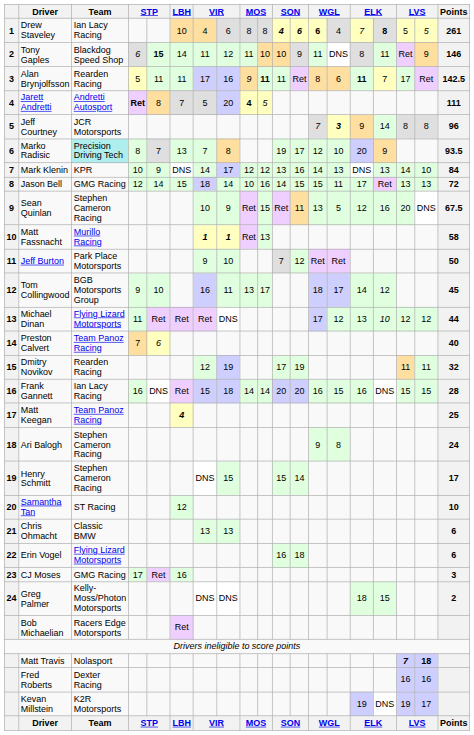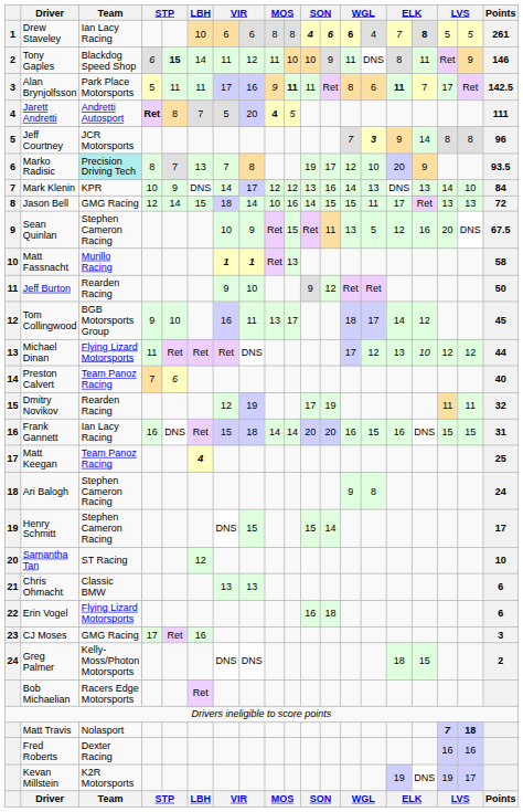 <table class="wikitable" style="font-size: 85%; text-align:center;">
 <tr>
 <th></th>
 <th>Driver</th>
 <th>Team</th>
 <th colspan=2><a href='#'>STP</a><br></th>
 <th><a href='#'>LBH</a><br></th>
 <th colspan=2><a href='#'>VIR</a><br></th>
 <th colspan=2><a href='#'>MOS</a><br></th>
 <th colspan=2><a href='#'>SON</a><br></th>
 <th colspan=2><a href='#'>WGL</a><br></th>
 <th colspan=2><a href='#'>ELK</a><br></th>
 <th colspan=2><a href='#'>LVS</a><br></th>
 <th>Points</th>
 </tr>
 <tr>
 <th>1</th>
 <td align=left> Drew Staveley</td>
 <td align=left> Ian Lacy Racing</td>
 <td></td>
 <td></td>
 <td style="background:#FFDF9F;">10</td>
-<td style="background:#FFDF9F;">4</td>
+<td style="background:#FFDF9F;">6</td>
 <td style="background:#DFDFDF;">6</td>
 <td style="background:#DFDFDF;">8</td>
 <td style="background:#DFDFDF;">8</td>
 <td style="background:#FFFFBF;"><strong><em>4</em></strong></td>
 <td style="background:#FFFFBF;"><strong><em>6</em></strong></td>
 <td style="background:#FFFFBF;"><strong>6</strong></td>
 <td style="background:#DFDFDF;">4</td>
 <td style="background:#FFFFBF;"><em>7</em></td>
 <td style="background:#DFDFDF;"><strong>8</strong></td>
 <td style="background:#FFFFBF;">5</td>
 <td style="background:#FFFFBF;"><em>5</em></td>
 <th>261</th>
 </tr>
 <tr>
 <th>2</th>
 <td align=left> Tony Gaples</td>
 <td align=left> Blackdog Speed Shop</td>
 <td style="background:#DFDFDF;"><em>6</em></td>
 <td style="background:#DFFFDF;"><strong>15</strong></td>
 <td style="background:#DFFFDF;">14</td>
 <td style="background:#DFFFDF;">11</td>
 <td style="background:#DFFFDF;">12</td>
 <td style="background:#DFFFDF;">11</td>
 <td style="background:#FFDF9F;">10</td>
 <td style="background:#FFDF9F;">10</td>
 <td style="background:#DFDFDF;">9</td>
 <td style="background:#DFFFDF;">11</td>
 <td style="background:#FFFFFF;">DNS</td>
 <td style="background:#DFDFDF;">8</td>
 <td style="background:#DFFFDF;">11</td>
 <td style="background:#EFCFFF;">Ret</td>
 <td style="background:#FFDF9F;">9</td>
 <th>146</th>
 </tr>
 <tr>
 <th>3</th>
 <td align=left> Alan Brynjolfsson</td>
-<td align=left> Rearden Racing</td>
+<td align=left> Park Place Motorsports</td>
 <td style="background:#FFFFBF;">5</td>
 <td style="background:#DFFFDF;">11</td>
 <td style="background:#DFFFDF;">11</td>
 <td style="background:#CFCFFF;">17</td>
 <td style="background:#CFCFFF;">16</td>
 <td style="background:#FFDF9F;"><em>9</em></td>
 <td style="background:#DFFFDF;"><strong>11</strong></td>
 <td style="background:#DFFFDF;">11</td>
 <td style="background:#EFCFFF;">Ret</td>
 <td style="background:#FFDF9F;">8</td>
 <td style="background:#FFDF9F;">6</td>
 <td style="background:#DFFFDF;"><strong>11</strong></td>
 <td style="background:#FFFFBF;">7</td>
 <td style="background:#DFFFDF;">17</td>
 <td style="background:#EFCFFF;">Ret</td>
 <th>142.5</th>
 </tr>
 <tr>
 <th>4</th>
 <td align=left> <a href='#'>Jarett Andretti</a></td>
 <td align=left> <a href='#'>Andretti Autosport</a></td>
 <td style="background:#EFCFFF;"><strong>Ret</strong></td>
 <td style="background:#FFDF9F;">8</td>
 <td style="background:#DFDFDF;">7</td>
 <td style="background:#DFDFDF;">5</td>
 <td style="background:#CFCFFF;">20</td>
 <td style="background:#FFFFBF;"><strong>4</strong></td>
 <td style="background:#FFFFBF;"><em>5</em></td>
 <td></td>
 <td></td>
 <td></td>
 <td></td>
 <td></td>
 <td></td>
 <td></td>
 <td></td>
 <th>111</th>
 </tr>
 <tr>
 <th>5</th>
 <td align=left> Jeff Courtney</td>
 <td align=left> JCR Motorsports</td>
 <td></td>
 <td></td>
 <td></td>
 <td></td>
 <td></td>
 <td></td>
 <td></td>
 <td></td>
 <td></td>
 <td style="background:#DFDFDF;"><em>7</em></td>
 <td style="background:#FFFFBF;"><strong><em>3</em></strong></td>
 <td style="background:#FFDF9F;">9</td>
 <td style="background:#DFFFDF;">14</td>
 <td style="background:#DFDFDF;">8</td>
 <td style="background:#DFDFDF;">8</td>
 <th>96</th>
 </tr>
 <tr>
 <th>6</th>
 <td align=left> Marko Radisic</td>
 <td align=left style="background: paleturquoise;"> Precision Driving Tech</td>
 <td style="background:#DFFFDF;">8</td>
 <td style="background:#DFDFDF;">7</td>
 <td style="background:#DFFFDF;">13</td>
 <td style="background:#DFFFDF;">7</td>
 <td style="background:#FFDF9F;">8</td>
 <td></td>
 <td></td>
 <td style="background:#DFFFDF;">19</td>
 <td style="background:#DFFFDF;">17</td>
 <td style="background:#DFFFDF;">12</td>
 <td style="background:#DFFFDF;">10</td>
 <td style="background:#CFCFFF;">20</td>
 <td style="background:#FFDF9F;">9</td>
 <td></td>
 <td></td>
 <th>93.5</th>
 </tr>
 <tr>
 <th>7</th>
 <td align=left> Mark Klenin</td>
 <td align=left> KPR</td>
 <td style="background:#DFFFDF;">10</td>
 <td style="background:#DFFFDF;">9</td>
 <td style="background:#FFFFFF;">DNS</td>
 <td style="background:#DFFFDF;">14</td>
 <td style="background:#CFCFFF;">17</td>
 <td style="background:#DFFFDF;">12</td>
 <td style="background:#DFFFDF;">12</td>
 <td style="background:#DFFFDF;">13</td>
 <td style="background:#DFFFDF;">16</td>
 <td style="background:#DFFFDF;">14</td>
 <td style="background:#DFFFDF;">13</td>
 <td style="background:#FFFFFF;">DNS</td>
 <td style="background:#DFFFDF;">13</td>
 <td style="background:#DFFFDF;">14</td>
 <td style="background:#DFFFDF;">10</td>
 <th>84</th>
 </tr>
 <tr>
 <th>8</th>
 <td align=left> Jason Bell</td>
 <td align=left> GMG Racing</td>
 <td style="background:#DFFFDF;">12</td>
 <td style="background:#DFFFDF;">14</td>
 <td style="background:#DFFFDF;">15</td>
 <td style="background:#CFCFFF;">18</td>
 <td style="background:#DFFFDF;">14</td>
 <td style="background:#DFFFDF;">10</td>
 <td style="background:#DFFFDF;">16</td>
 <td style="background:#DFFFDF;">14</td>
 <td style="background:#DFFFDF;">15</td>
 <td style="background:#DFFFDF;">15</td>
 <td style="background:#DFFFDF;">11</td>
 <td style="background:#DFFFDF;">17</td>
 <td style="background:#EFCFFF;">Ret</td>
 <td style="background:#DFFFDF;">13</td>
 <td style="background:#DFFFDF;">13</td>
 <th>72</th>
 </tr>
 <tr>
 <th>9</th>
 <td align=left> Sean Quinlan</td>
 <td align=left> Stephen Cameron Racing</td>
 <td></td>
 <td></td>
 <td></td>
 <td style="background:#DFFFDF;">10</td>
 <td style="background:#DFFFDF;">9</td>
 <td style="background:#EFCFFF;">Ret</td>
 <td style="background:#DFFFDF;">15</td>
 <td style="background:#EFCFFF;">Ret</td>
 <td style="background:#FFDF9F;">11</td>
 <td style="background:#DFFFDF;">13</td>
 <td style="background:#DFFFDF;">5</td>
 <td style="background:#DFFFDF;">12</td>
 <td style="background:#DFFFDF;">16</td>
 <td style="background:#DFFFDF;">20</td>
 <td style="background:#FFFFFF;">DNS</td>
 <th>67.5</th>
 </tr>
 <tr>
 <th>10</th>
 <td align=left> Matt Fassnacht</td>
 <td align=left> <a href='#'>Murillo Racing</a></td>
 <td></td>
 <td></td>
 <td></td>
 <td style="background:#FFFFBF;"><strong><em>1</em></strong></td>
 <td style="background:#FFFFBF;"><strong><em>1</em></strong></td>
 <td style="background:#EFCFFF;">Ret</td>
 <td style="background:#DFFFDF;">13</td>
 <td></td>
 <td></td>
 <td></td>
 <td></td>
 <td></td>
 <td></td>
 <td></td>
 <td></td>
 <th>58</th>
 </tr>
 <tr>
 <th>11</th>
 <td align=left> <a href='#'>Jeff Burton</a></td>
-<td align=left> Park Place Motorsports</td>
+<td align=left> Rearden Racing</td>
 <td></td>
 <td></td>
 <td></td>
 <td style="background:#DFFFDF;">9</td>
 <td style="background:#DFFFDF;">10</td>
 <td></td>
 <td></td>
-<td style="background:#DFDFDF;">7</td>
+<td style="background:#DFDFDF;">9</td>
 <td style="background:#DFFFDF;">12</td>
 <td style="background:#EFCFFF;">Ret</td>
 <td style="background:#EFCFFF;">Ret</td>
 <td></td>
 <td></td>
 <td></td>
 <td></td>
 <th>50</th>
 </tr>
 <tr>
 <th>12</th>
 <td align=left> Tom Collingwood</td>
 <td align=left> BGB Motorsports Group</td>
 <td style="background:#DFFFDF;">9</td>
 <td style="background:#DFFFDF;">10</td>
 <td></td>
 <td style="background:#CFCFFF;">16</td>
 <td style="background:#DFFFDF;">11</td>
 <td style="background:#DFFFDF;">13</td>
 <td style="background:#DFFFDF;">17</td>
 <td></td>
 <td></td>
 <td style="background:#CFCFFF;">18</td>
 <td style="background:#CFCFFF;">17</td>
 <td style="background:#DFFFDF;">14</td>
 <td style="background:#DFFFDF;">12</td>
 <td></td>
 <td></td>
 <th>45</th>
 </tr>
 <tr>
 <th>13</th>
 <td align=left> Michael Dinan</td>
 <td align=left> <a href='#'>Flying Lizard Motorsports</a></td>
 <td style="background:#DFFFDF;">11</td>
 <td style="background:#EFCFFF;">Ret</td>
 <td style="background:#EFCFFF;">Ret</td>
 <td style="background:#EFCFFF;">Ret</td>
 <td style="background:#FFFFFF;">DNS</td>
 <td></td>
 <td></td>
 <td></td>
 <td></td>
 <td style="background:#CFCFFF;">17</td>
 <td style="background:#DFFFDF;">12</td>
 <td style="background:#DFFFDF;">13</td>
 <td style="background:#DFFFDF;"><em>10</em></td>
 <td style="background:#DFFFDF;">12</td>
 <td style="background:#DFFFDF;">12</td>
 <th>44</th>
 </tr>
 <tr>
 <th>14</th>
 <td align=left> Preston Calvert</td>
 <td align=left> <a href='#'>Team Panoz Racing</a></td>
 <td style="background:#FFDF9F;">7</td>
 <td style="background:#FFFFBF;"><em>6</em></td>
 <td></td>
 <td></td>
 <td></td>
 <td></td>
 <td></td>
 <td></td>
 <td></td>
 <td></td>
 <td></td>
 <td></td>
 <td></td>
 <td></td>
 <td></td>
 <th>40</th>
 </tr>
 <tr>
 <th>15</th>
 <td align=left> Dmitry Novikov</td>
 <td align=left> Rearden Racing</td>
 <td></td>
 <td></td>
 <td></td>
 <td style="background:#DFFFDF;">12</td>
 <td style="background:#CFCFFF;">19</td>
 <td></td>
 <td></td>
 <td style="background:#DFFFDF;">17</td>
 <td style="background:#DFFFDF;">19</td>
 <td></td>
 <td></td>
 <td></td>
 <td></td>
 <td style="background:#FFDF9F;">11</td>
 <td style="background:#DFFFDF;">11</td>
 <th>32</th>
 </tr>
 <tr>
 <th>16</th>
 <td align=left> Frank Gannett</td>
 <td align=left> Ian Lacy Racing</td>
 <td style="background:#DFFFDF;">16</td>
 <td style="background:#FFFFFF;">DNS</td>
 <td style="background:#EFCFFF;">Ret</td>
 <td style="background:#CFCFFF;">15</td>
 <td style="background:#CFCFFF;">18</td>
 <td style="background:#DFFFDF;">14</td>
 <td style="background:#DFFFDF;">14</td>
 <td style="background:#CFCFFF;">20</td>
 <td style="background:#CFCFFF;">20</td>
 <td style="background:#DFFFDF;">16</td>
 <td style="background:#DFFFDF;">15</td>
 <td style="background:#DFFFDF;">16</td>
 <td style="background:#FFFFFF;">DNS</td>
 <td style="background:#DFFFDF;">15</td>
 <td style="background:#DFFFDF;">15</td>
-<th>28</th>
+<th>31</th>
 </tr>
 <tr>
 <th>17</th>
 <td align=left> Matt Keegan</td>
 <td align=left> <a href='#'>Team Panoz Racing</a></td>
 <td></td>
 <td></td>
 <td style="background:#FFFFBF;"><strong><em>4</em></strong></td>
 <td></td>
 <td></td>
 <td></td>
 <td></td>
 <td></td>
 <td></td>
 <td></td>
 <td></td>
 <td></td>
 <td></td>
 <td></td>
 <td></td>
 <th>25</th>
 </tr>
 <tr>
 <th>18</th>
 <td align=left> Ari Balogh</td>
 <td align=left> Stephen Cameron Racing</td>
 <td></td>
 <td></td>
 <td></td>
 <td></td>
 <td></td>
 <td></td>
 <td></td>
 <td></td>
 <td></td>
 <td style="background:#DFFFDF;">9</td>
 <td style="background:#DFFFDF;">8</td>
 <td></td>
 <td></td>
 <td></td>
 <td></td>
 <th>24</th>
 </tr>
 <tr>
 <th>19</th>
 <td align=left> Henry Schmitt</td>
 <td align=left> Stephen Cameron Racing</td>
 <td></td>
 <td></td>
 <td></td>
 <td style="background:#FFFFFF;">DNS</td>
 <td style="background:#DFFFDF;">15</td>
 <td></td>
 <td></td>
 <td style="background:#DFFFDF;">15</td>
 <td style="background:#DFFFDF;">14</td>
 <td></td>
 <td></td>
 <td></td>
 <td></td>
 <td></td>
 <td></td>
 <th>17</th>
 </tr>
 <tr>
 <th>20</th>
 <td align=left> <a href='#'>Samantha Tan</a></td>
 <td align=left> ST Racing</td>
 <td></td>
 <td></td>
 <td style="background:#DFFFDF;">12</td>
 <td></td>
 <td></td>
 <td></td>
 <td></td>
 <td></td>
 <td></td>
 <td></td>
 <td></td>
 <td></td>
 <td></td>
 <td></td>
 <td></td>
 <th>10</th>
 </tr>
 <tr>
 <th>21</th>
 <td align=left> Chris Ohmacht</td>
 <td align=left> Classic BMW</td>
 <td></td>
 <td></td>
 <td></td>
 <td style="background:#DFFFDF;">13</td>
 <td style="background:#DFFFDF;">13</td>
 <td></td>
 <td></td>
 <td></td>
 <td></td>
 <td></td>
 <td></td>
 <td></td>
 <td></td>
 <td></td>
 <td></td>
 <th>6</th>
 </tr>
 <tr>
 <th>22</th>
 <td align=left> Erin Vogel</td>
 <td align=left> <a href='#'>Flying Lizard Motorsports</a></td>
 <td></td>
 <td></td>
 <td></td>
 <td></td>
 <td></td>
 <td></td>
 <td></td>
 <td style="background:#DFFFDF;">16</td>
 <td style="background:#DFFFDF;">18</td>
 <td></td>
 <td></td>
 <td></td>
 <td></td>
 <td></td>
 <td></td>
 <th>6</th>
 </tr>
 <tr>
 <th>23</th>
 <td align=left> CJ Moses</td>
 <td align=left> GMG Racing</td>
 <td style="background:#DFFFDF;">17</td>
 <td style="background:#EFCFFF;">Ret</td>
 <td style="background:#DFFFDF;">16</td>
 <td></td>
 <td></td>
 <td></td>
 <td></td>
 <td></td>
 <td></td>
 <td></td>
 <td></td>
 <td></td>
 <td></td>
 <td></td>
 <td></td>
 <th>3</th>
 </tr>
 <tr>
 <th>24</th>
 <td align=left> Greg Palmer</td>
 <td align=left> Kelly-Moss/Photon Motorsports</td>
 <td></td>
 <td></td>
 <td></td>
 <td style="background:#FFFFFF;">DNS</td>
 <td style="background:#FFFFFF;">DNS</td>
 <td></td>
 <td></td>
 <td></td>
 <td></td>
 <td></td>
 <td></td>
 <td style="background:#DFFFDF;">18</td>
 <td style="background:#DFFFDF;">15</td>
 <td></td>
 <td></td>
 <th>2</th>
 </tr>
 <tr>
 <th></th>
 <td align=left> Bob Michaelian</td>
 <td align=left> Racers Edge Motorsports</td>
 <td></td>
 <td></td>
 <td style="background:#EFCFFF;">Ret</td>
 <td></td>
 <td></td>
 <td></td>
 <td></td>
 <td></td>
 <td></td>
 <td></td>
 <td></td>
 <td></td>
 <td></td>
 <td></td>
 <td></td>
 <th></th>
 </tr>
 <tr>
 <td colspan=19><em>Drivers ineligible to score points</em></td>
 </tr>
 <tr>
 <th></th>
 <td align=left> Matt Travis</td>
 <td align=left> Nolasport</td>
 <td></td>
 <td></td>
 <td></td>
 <td></td>
 <td></td>
 <td></td>
 <td></td>
 <td></td>
 <td></td>
 <td></td>
 <td></td>
 <td></td>
 <td></td>
 <td style="background:#CFCFFF;"><strong><em>7</em></strong></td>
 <td style="background:#CFCFFF;"><strong>18</strong></td>
 <th></th>
 </tr>
 <tr>
 <th></th>
 <td align=left> Fred Roberts</td>
 <td align=left> Dexter Racing</td>
 <td></td>
 <td></td>
 <td></td>
 <td></td>
 <td></td>
 <td></td>
 <td></td>
 <td></td>
 <td></td>
 <td></td>
 <td></td>
 <td></td>
 <td></td>
 <td style="background:#CFCFFF;">16</td>
 <td style="background:#CFCFFF;">16</td>
 <th></th>
 </tr>
 <tr>
 <th></th>
 <td align=left> Kevan Millstein</td>
 <td align=left> K2R Motorsports</td>
 <td></td>
 <td></td>
 <td></td>
 <td></td>
 <td></td>
 <td></td>
 <td></td>
 <td></td>
 <td></td>
 <td></td>
 <td></td>
 <td style="background:#CFCFFF;">19</td>
 <td style="background:#FFFFFF;">DNS</td>
 <td style="background:#CFCFFF;">19</td>
 <td style="background:#CFCFFF;">17</td>
 <th></th>
 </tr>
 <tr valign="top">
 <th valign=middle></th>
 <th valign=middle>Driver</th>
 <th valign=middle>Team</th>
 <th colspan=2><a href='#'>STP</a><br></th>
 <th><a href='#'>LBH</a><br></th>
 <th colspan=2><a href='#'>VIR</a><br></th>
 <th colspan=2><a href='#'>MOS</a><br></th>
 <th colspan=2><a href='#'>SON</a><br></th>
 <th colspan=2><a href='#'>WGL</a><br></th>
 <th colspan=2><a href='#'>ELK</a><br></th>
 <th colspan=2><a href='#'>LVS</a><br></th>
 <th valign=middle>Points</th>
 </tr>
 </table>
